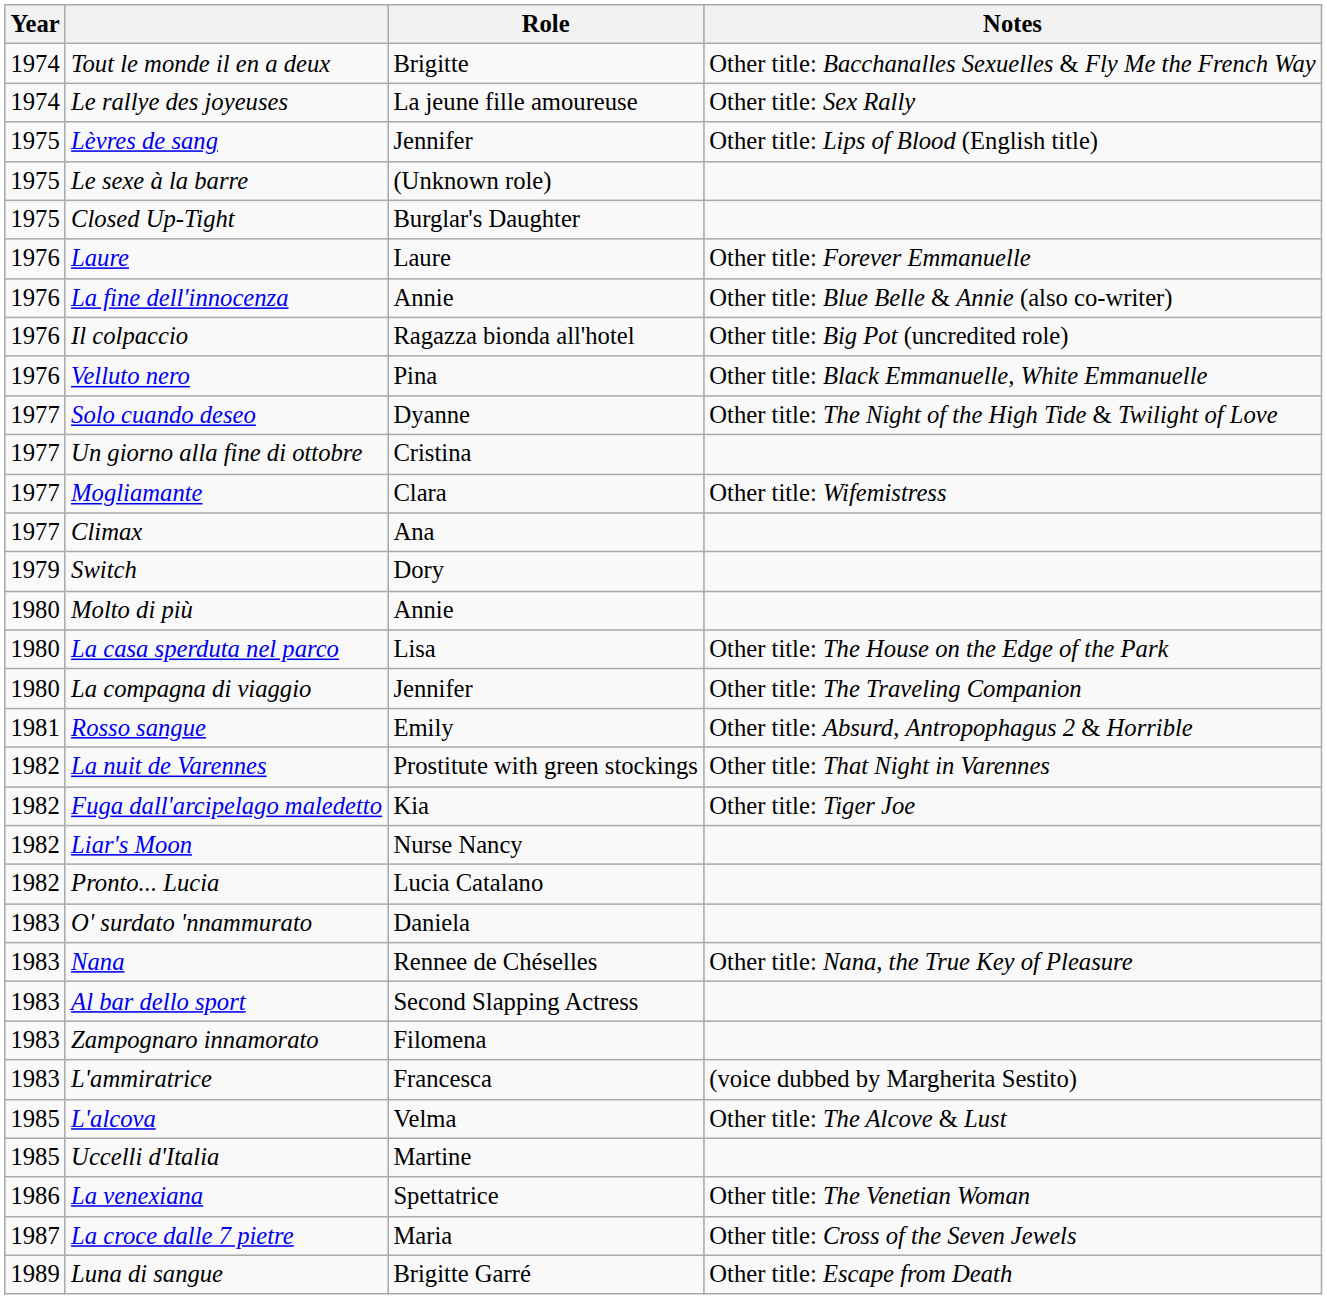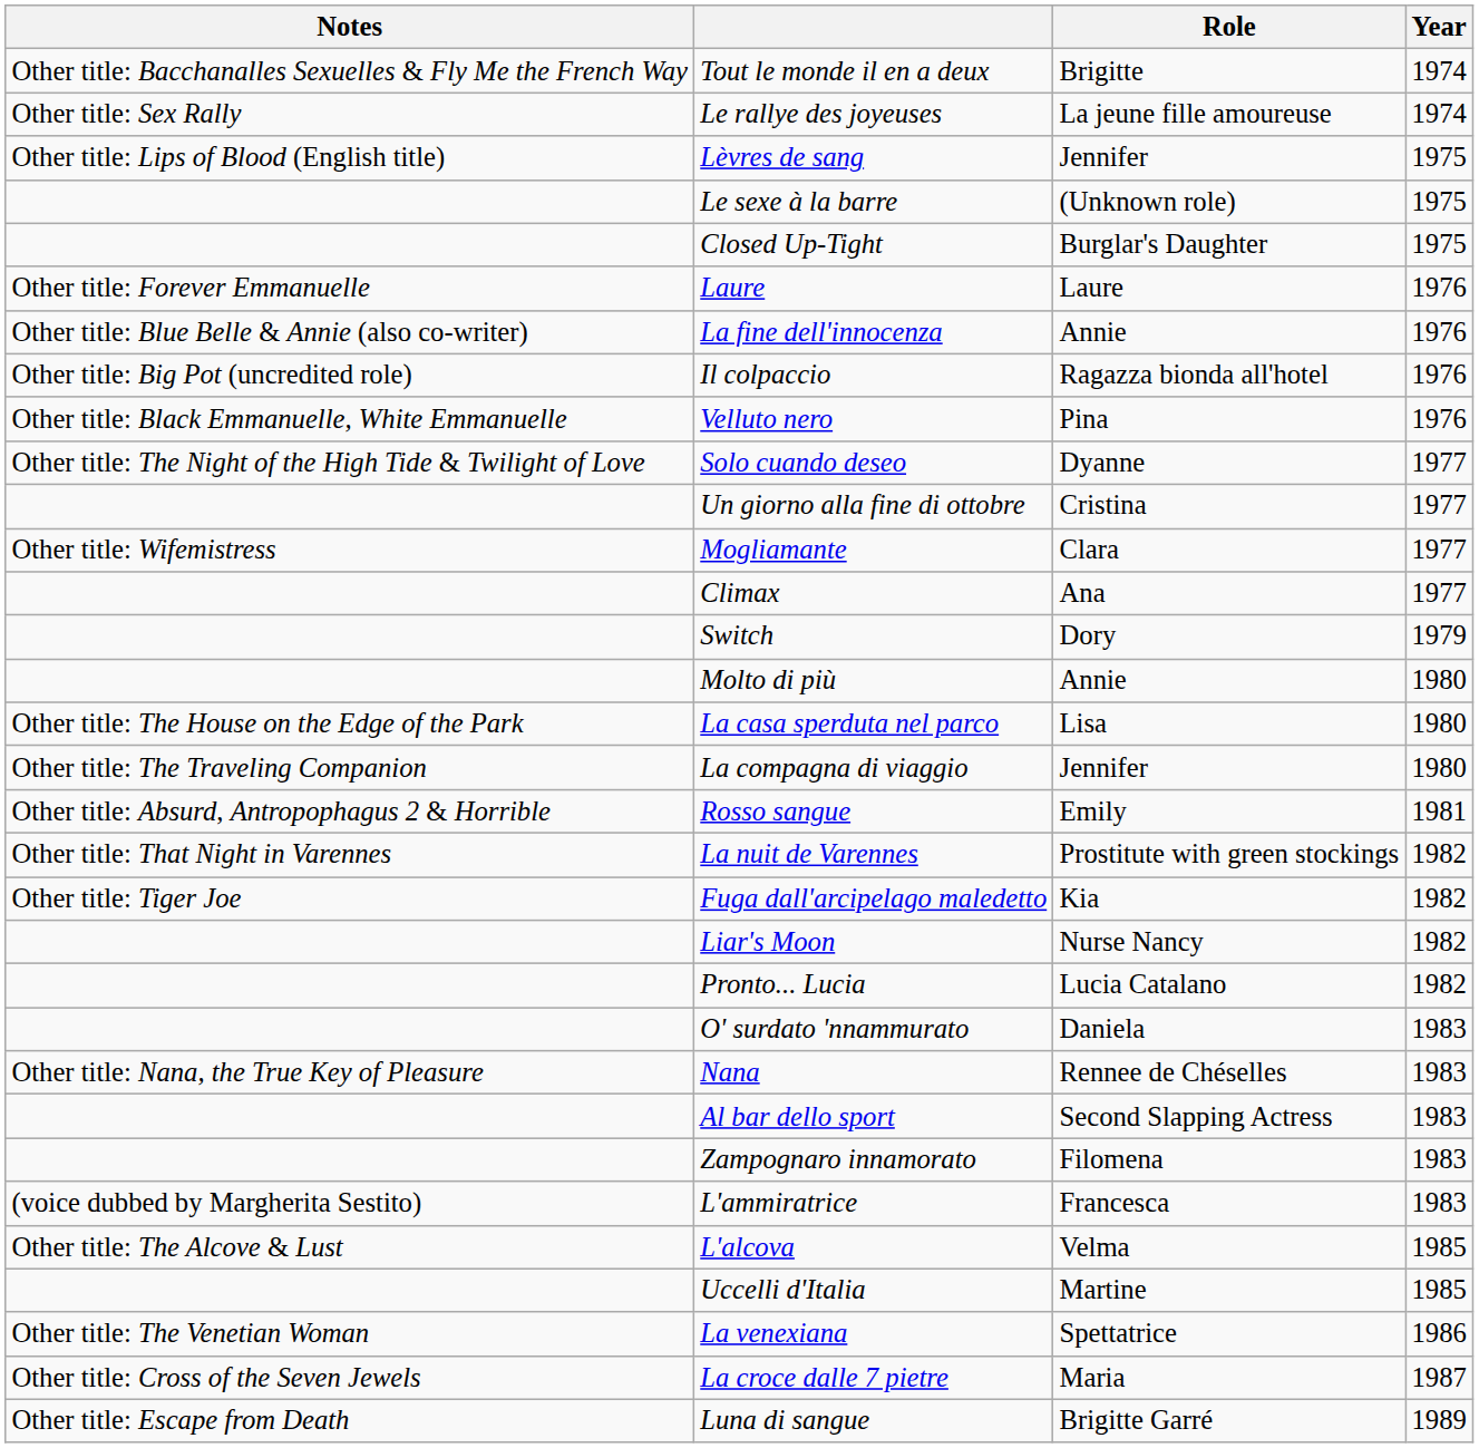 <table class="wikitable">
 <tr>
-<th>Year</th>
+<th>Notes</th>
 <th></th>
 <th>Role</th>
-<th>Notes</th>
+<th>Year</th>
 </tr>
 <tr>
-<td>1974</td>
+<td>Other title: <em>Bacchanalles Sexuelles</em> & <em>Fly Me the French Way</em></td>
 <td><em>Tout le monde il en a deux</em></td>
 <td>Brigitte</td>
-<td>Other title: <em>Bacchanalles Sexuelles</em> & <em>Fly Me the French Way</em></td>
+<td>1974</td>
 </tr>
 <tr>
-<td>1974</td>
+<td>Other title: <em>Sex Rally</em></td>
 <td><em>Le rallye des joyeuses</em></td>
 <td>La jeune fille amoureuse</td>
-<td>Other title: <em>Sex Rally</em></td>
+<td>1974</td>
 </tr>
 <tr>
-<td>1975</td>
+<td>Other title: <em>Lips of Blood</em> (English title)</td>
 <td><em><a href='#'>Lèvres de sang</a></em></td>
 <td>Jennifer</td>
-<td>Other title: <em>Lips of Blood</em> (English title)</td>
+<td>1975</td>
 </tr>
 <tr>
-<td>1975</td>
+<td></td>
 <td><em>Le sexe à la barre</em></td>
 <td>(Unknown role)</td>
-<td></td>
+<td>1975</td>
 </tr>
 <tr>
-<td>1975</td>
+<td></td>
 <td><em>Closed Up-Tight</em></td>
 <td>Burglar's Daughter</td>
-<td></td>
+<td>1975</td>
 </tr>
 <tr>
-<td>1976</td>
+<td>Other title: <em>Forever Emmanuelle</em></td>
 <td><em><a href='#'>Laure</a></em></td>
 <td>Laure</td>
-<td>Other title: <em>Forever Emmanuelle</em></td>
+<td>1976</td>
 </tr>
 <tr>
-<td>1976</td>
+<td>Other title: <em>Blue Belle</em> & <em>Annie</em> (also co-writer)</td>
 <td><em><a href='#'>La fine dell'innocenza</a></em></td>
 <td>Annie</td>
-<td>Other title: <em>Blue Belle</em> & <em>Annie</em> (also co-writer)</td>
+<td>1976</td>
 </tr>
 <tr>
-<td>1976</td>
+<td>Other title: <em>Big Pot</em> (uncredited role)</td>
 <td><em>Il colpaccio</em></td>
 <td>Ragazza bionda all'hotel</td>
-<td>Other title: <em>Big Pot</em> (uncredited role)</td>
+<td>1976</td>
 </tr>
 <tr>
-<td>1976</td>
+<td>Other title: <em>Black Emmanuelle, White Emmanuelle</em></td>
 <td><em><a href='#'>Velluto nero</a></em></td>
 <td>Pina</td>
-<td>Other title: <em>Black Emmanuelle, White Emmanuelle</em></td>
+<td>1976</td>
 </tr>
 <tr>
-<td>1977</td>
+<td>Other title: <em>The Night of the High Tide</em> & <em>Twilight of Love</em></td>
 <td><em><a href='#'>Solo cuando deseo</a></em></td>
 <td>Dyanne</td>
-<td>Other title: <em>The Night of the High Tide</em> & <em>Twilight of Love</em></td>
+<td>1977</td>
 </tr>
 <tr>
-<td>1977</td>
+<td></td>
 <td><em>Un giorno alla fine di ottobre</em></td>
 <td>Cristina</td>
-<td></td>
+<td>1977</td>
 </tr>
 <tr>
-<td>1977</td>
+<td>Other title: <em>Wifemistress</em></td>
 <td><em><a href='#'>Mogliamante</a></em></td>
 <td>Clara</td>
-<td>Other title: <em>Wifemistress</em></td>
+<td>1977</td>
 </tr>
 <tr>
-<td>1977</td>
+<td></td>
 <td><em>Climax</em></td>
 <td>Ana</td>
-<td></td>
+<td>1977</td>
 </tr>
 <tr>
-<td>1979</td>
+<td></td>
 <td><em>Switch</em></td>
 <td>Dory</td>
-<td></td>
+<td>1979</td>
 </tr>
 <tr>
-<td>1980</td>
+<td></td>
 <td><em>Molto di più</em></td>
 <td>Annie</td>
-<td></td>
+<td>1980</td>
 </tr>
 <tr>
-<td>1980</td>
+<td>Other title: <em>The House on the Edge of the Park</em></td>
 <td><em><a href='#'>La casa sperduta nel parco</a></em></td>
 <td>Lisa</td>
-<td>Other title: <em>The House on the Edge of the Park</em></td>
+<td>1980</td>
 </tr>
 <tr>
-<td>1980</td>
+<td>Other title: <em>The Traveling Companion</em></td>
 <td><em>La compagna di viaggio</em></td>
 <td>Jennifer</td>
-<td>Other title: <em>The Traveling Companion</em></td>
+<td>1980</td>
 </tr>
 <tr>
-<td>1981</td>
+<td>Other title: <em>Absurd</em>, <em>Antropophagus 2</em> & <em>Horrible</em></td>
 <td><em><a href='#'>Rosso sangue</a></em></td>
 <td>Emily</td>
-<td>Other title: <em>Absurd</em>, <em>Antropophagus 2</em> & <em>Horrible</em></td>
+<td>1981</td>
 </tr>
 <tr>
-<td>1982</td>
+<td>Other title: <em>That Night in Varennes</em></td>
 <td><em><a href='#'>La nuit de Varennes</a></em></td>
 <td>Prostitute with green stockings</td>
-<td>Other title: <em>That Night in Varennes</em></td>
+<td>1982</td>
 </tr>
 <tr>
-<td>1982</td>
+<td>Other title: <em>Tiger Joe</em></td>
 <td><em><a href='#'>Fuga dall'arcipelago maledetto</a></em></td>
 <td>Kia</td>
-<td>Other title: <em>Tiger Joe</em></td>
+<td>1982</td>
 </tr>
 <tr>
-<td>1982</td>
+<td></td>
 <td><em><a href='#'>Liar's Moon</a></em></td>
 <td>Nurse Nancy</td>
-<td></td>
+<td>1982</td>
 </tr>
 <tr>
-<td>1982</td>
+<td></td>
 <td><em>Pronto... Lucia</em></td>
 <td>Lucia Catalano</td>
-<td></td>
+<td>1982</td>
 </tr>
 <tr>
-<td>1983</td>
+<td></td>
 <td><em>O' surdato 'nnammurato</em></td>
 <td>Daniela</td>
-<td></td>
+<td>1983</td>
 </tr>
 <tr>
-<td>1983</td>
+<td>Other title: <em>Nana, the True Key of Pleasure</em></td>
 <td><em><a href='#'>Nana</a></em></td>
 <td>Rennee de Chéselles</td>
-<td>Other title: <em>Nana, the True Key of Pleasure</em></td>
+<td>1983</td>
 </tr>
 <tr>
-<td>1983</td>
+<td></td>
 <td><em><a href='#'>Al bar dello sport</a></em></td>
 <td>Second Slapping Actress</td>
-<td></td>
+<td>1983</td>
 </tr>
 <tr>
-<td>1983</td>
+<td></td>
 <td><em>Zampognaro innamorato</em></td>
 <td>Filomena</td>
-<td></td>
+<td>1983</td>
 </tr>
 <tr>
-<td>1983</td>
+<td>(voice dubbed by Margherita Sestito)</td>
 <td><em>L'ammiratrice</em></td>
 <td>Francesca</td>
-<td>(voice dubbed by Margherita Sestito)</td>
+<td>1983</td>
 </tr>
 <tr>
-<td>1985</td>
+<td>Other title: <em>The Alcove</em> & <em>Lust</em></td>
 <td><em><a href='#'>L'alcova</a></em></td>
 <td>Velma</td>
-<td>Other title: <em>The Alcove</em> & <em>Lust</em></td>
+<td>1985</td>
 </tr>
 <tr>
-<td>1985</td>
+<td></td>
 <td><em>Uccelli d'Italia</em></td>
 <td>Martine</td>
-<td></td>
+<td>1985</td>
 </tr>
 <tr>
-<td>1986</td>
+<td>Other title: <em>The Venetian Woman</em></td>
 <td><em><a href='#'>La venexiana</a></em></td>
 <td>Spettatrice</td>
-<td>Other title: <em>The Venetian Woman</em></td>
+<td>1986</td>
 </tr>
 <tr>
-<td>1987</td>
+<td>Other title: <em>Cross of the Seven Jewels</em></td>
 <td><em><a href='#'>La croce dalle 7 pietre</a></em></td>
 <td>Maria</td>
-<td>Other title: <em>Cross of the Seven Jewels</em></td>
+<td>1987</td>
 </tr>
 <tr>
-<td>1989</td>
+<td>Other title: <em>Escape from Death</em></td>
 <td><em>Luna di sangue</em></td>
 <td>Brigitte Garré</td>
-<td>Other title: <em>Escape from Death</em></td>
+<td>1989</td>
 </tr>
 </table>
